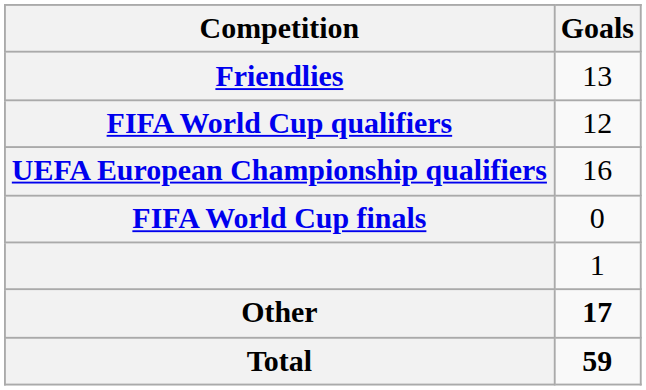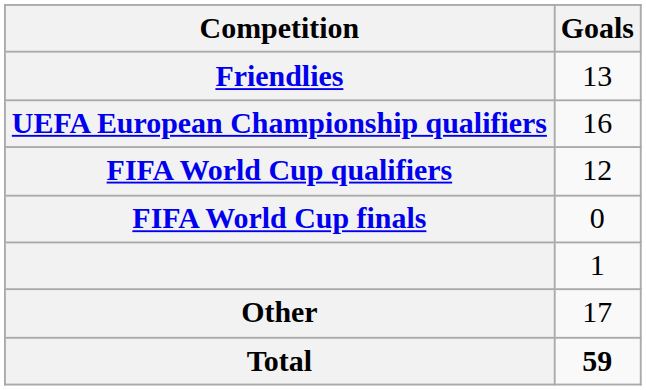 <table class="wikitable sortable plainrowheaders" style="text-align:center">
 <tr>
 <th scope=col>Competition</th>
 <th scope=col>Goals</th>
 </tr>
 <tr>
 <th scope=row><a href='#'>Friendlies</a></th>
 <td>13</td>
 </tr>
 <tr>
+<th scope=row><a href='#'>UEFA European Championship qualifiers</a></th>
+<td>16</td>
+</tr>
+<tr>
 <th scope=row><a href='#'>FIFA World Cup qualifiers</a></th>
 <td>12</td>
-</tr>
-<tr>
-<th scope=row><a href='#'>UEFA European Championship qualifiers</a></th>
-<td>16</td>
 </tr>
 <tr>
 <th scope=row><a href='#'>FIFA World Cup finals</a></th>
 <td>0</td>
 </tr>
 <tr>
 <th scope=row><a href='#'></a></th>
 <td>1</td>
 </tr>
 <tr>
 <th scope=row>Other</th>
-<td><strong>17</strong></td>
+<td>17</td>
 </tr>
 <tr class=sortbottom>
 <th scope=row><strong>Total</strong></th>
 <td><strong>59</strong></td>
 </tr>
 </table>
